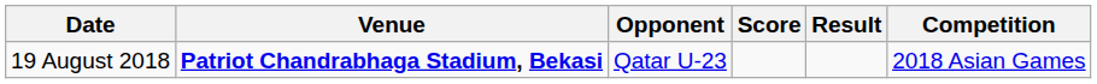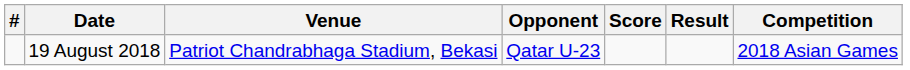 <table class="wikitable" style="font-size:95%">
 <tr>
+<th>#</th>
 <th>Date</th>
 <th>Venue</th>
 <th>Opponent</th>
 <th>Score</th>
 <th>Result</th>
 <th>Competition</th>
 </tr>
 <tr>
+<td></td>
 <td>19 August 2018</td>
-<td><strong><a href='#'>Patriot Chandrabhaga Stadium</a>, <a href='#'>Bekasi</a></strong></td>
+<td><a href='#'>Patriot Chandrabhaga Stadium</a>, <a href='#'>Bekasi</a></td>
 <td> <a href='#'>Qatar U-23</a></td>
 <td></td>
 <td></td>
 <td><a href='#'>2018 Asian Games</a></td>
 </tr>
 </table>
